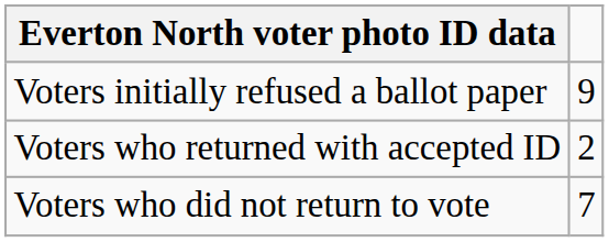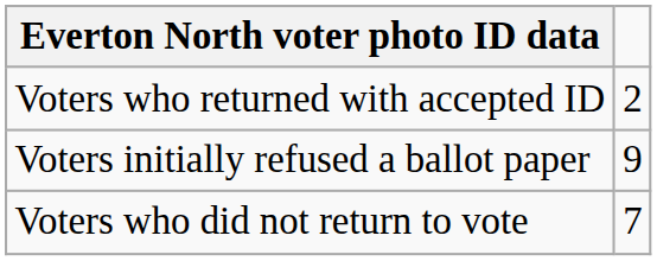 <table class="wikitable">
 <tr>
 <th>Everton North voter photo ID data</th>
+</tr>
+<tr>
+<td style="text-align:left">Voters who returned with accepted ID</td>
+<td style="text-align:center">2</td>
 </tr>
 <tr>
 <td style="text-align:left">Voters initially refused a ballot paper</td>
 <td style="text-align:center">9</td>
 </tr>
 <tr>
-<td style="text-align:left">Voters who returned with accepted ID</td>
-<td style="text-align:center">2</td>
-</tr>
-<tr>
 <td style="text-align:left">Voters who did not return to vote</td>
 <td style="text-align:center">7</td>
 </tr>
 </table>
